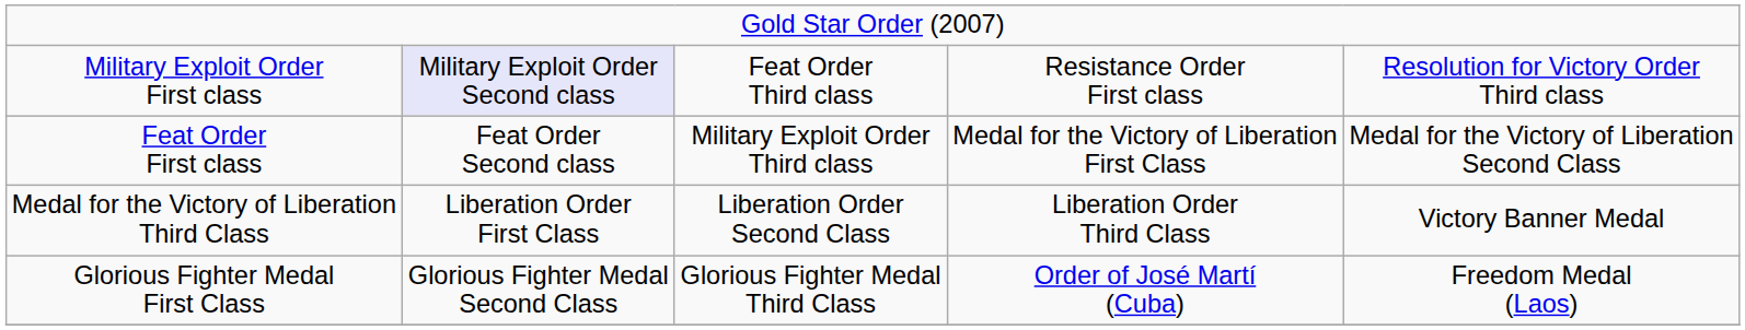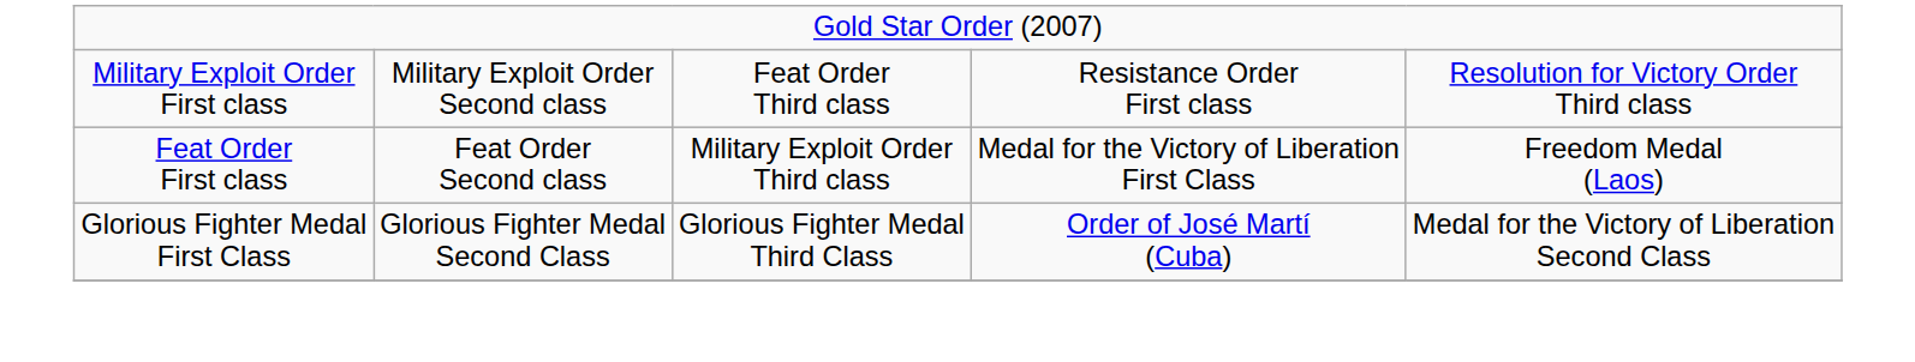 <table class="wikitable" style="margin:1em auto; text-align:center;">
 <tr>
 <td colspan="5"><a href='#'>Gold Star Order</a> (2007)</td>
 </tr>
 <tr>
 <td><a href='#'>Military Exploit Order</a><br>First class</td>
-<td style="background: lavender;">Military Exploit Order<br>Second class</td>
+<td>Military Exploit Order<br>Second class</td>
 <td>Feat Order<br>Third class</td>
 <td>Resistance Order<br>First class</td>
 <td><a href='#'>Resolution for Victory Order</a><br>Third class</td>
 </tr>
 <tr>
 <td><a href='#'>Feat Order</a><br>First class</td>
 <td>Feat Order<br>Second class</td>
 <td>Military Exploit Order<br>Third class</td>
 <td>Medal for the Victory of Liberation<br>First Class</td>
-<td>Medal for the Victory of Liberation<br>Second Class</td>
-</tr>
-<tr>
-<td>Medal for the Victory of Liberation<br>Third Class</td>
-<td>Liberation Order<br>First Class</td>
-<td>Liberation Order<br>Second Class</td>
-<td>Liberation Order<br>Third Class</td>
-<td>Victory Banner Medal</td>
+<td>Freedom Medal<br>(<a href='#'>Laos</a>)</td>
 </tr>
 <tr>
 <td>Glorious Fighter Medal<br>First Class</td>
 <td>Glorious Fighter Medal<br>Second Class</td>
 <td>Glorious Fighter Medal<br>Third Class</td>
 <td><a href='#'>Order of José Martí</a><br>(<a href='#'>Cuba</a>)</td>
-<td>Freedom Medal<br>(<a href='#'>Laos</a>)</td>
+<td>Medal for the Victory of Liberation<br>Second Class</td>
 </tr>
 <tr>
 </tr>
 </table>
